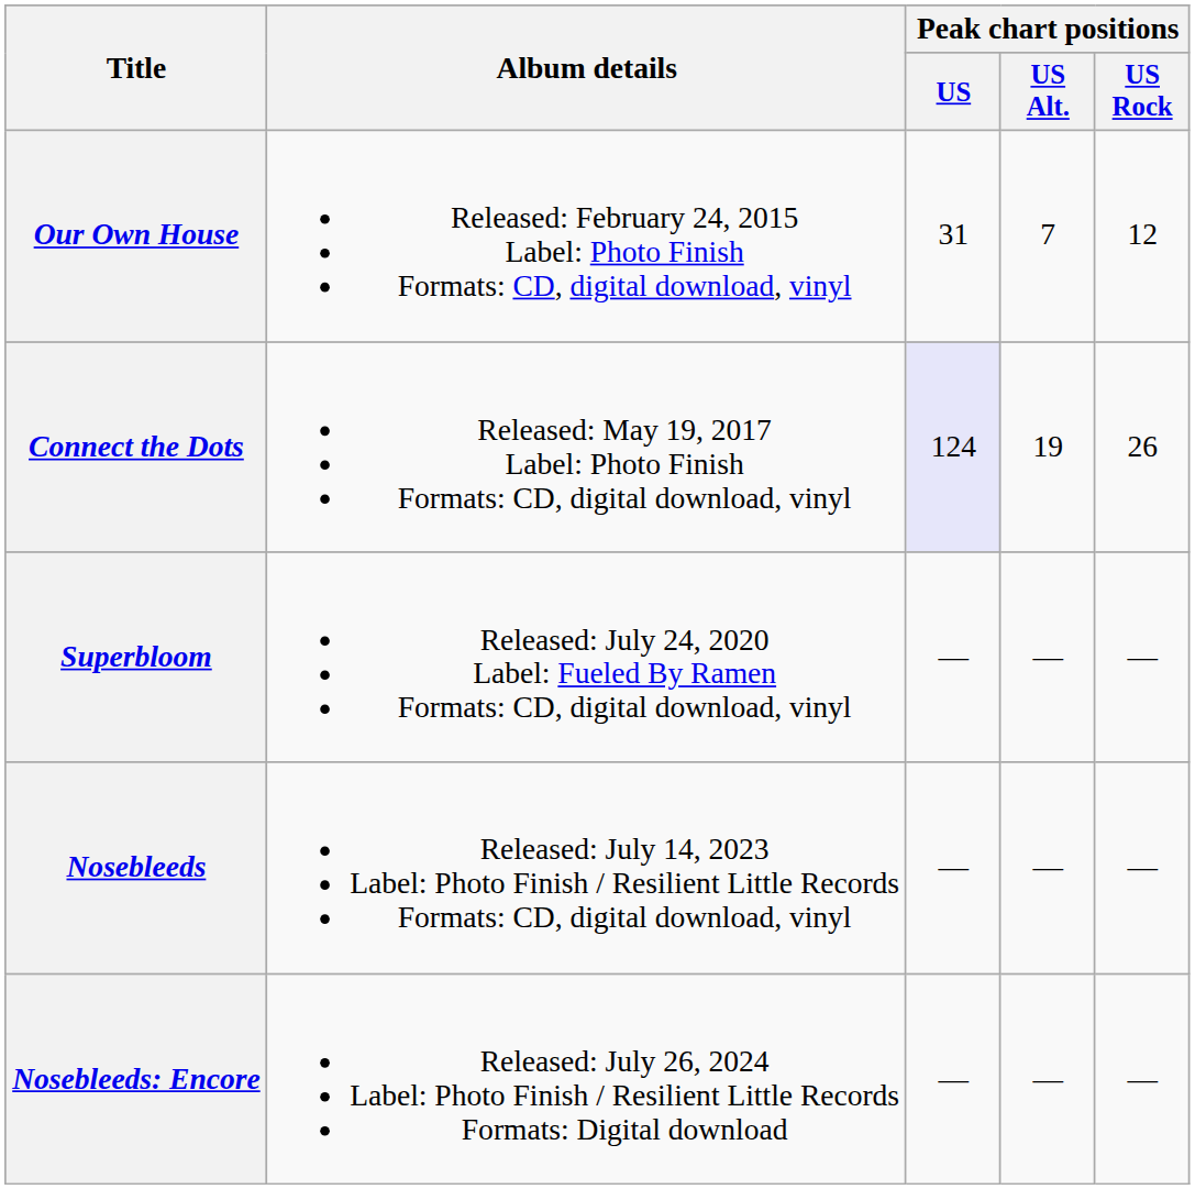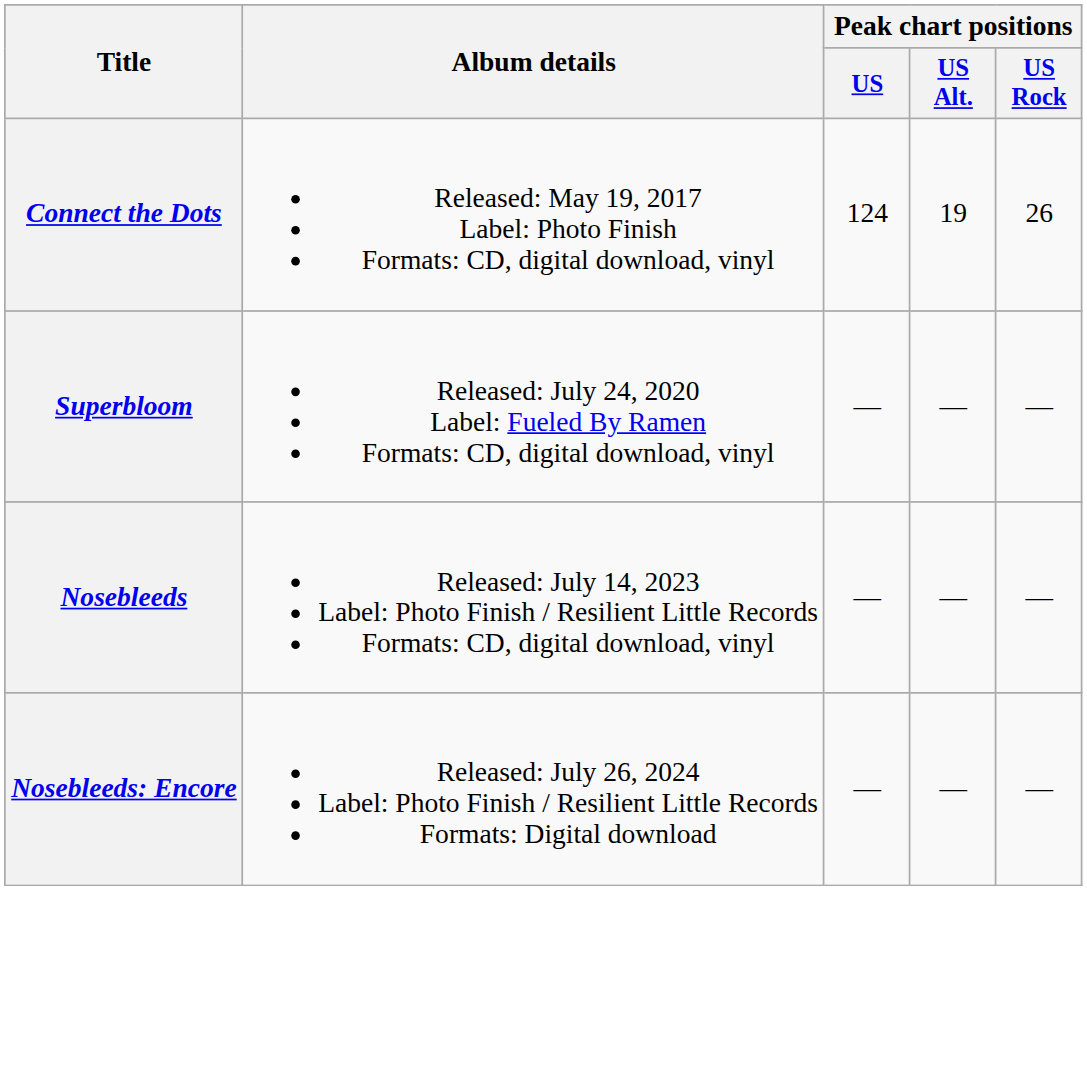 <table class="wikitable plainrowheaders" style="text-align:center;">
 <tr>
 <th scope="col" rowspan="2">Title</th>
 <th scope="col" rowspan="2">Album details</th>
 <th scope="col" colspan="3">Peak chart positions</th>
 </tr>
 <tr>
 <th scope="col" style="width:3em;font-size:90%;"><a href='#'>US</a><br></th>
 <th scope="col" style="width:3em;font-size:90%;"><a href='#'>US<br>Alt.</a><br></th>
 <th scope="col" style="width:3em;font-size:90%;"><a href='#'>US<br>Rock</a><br></th>
 </tr>
 <tr>
-<th scope="row"><em><a href='#'>Our Own House</a></em></th>
-<td><br><ul><li>Released: February 24, 2015</li><li>Label: <a href='#'>Photo Finish</a></li><li>Formats: <a href='#'>CD</a>, <a href='#'>digital download</a>, <a href='#'>vinyl</a></li></ul></td>
-<td>31</td>
-<td>7</td>
-<td>12</td>
-</tr>
-<tr>
 <th scope="row"><em><a href='#'>Connect the Dots</a></em></th>
 <td><br><ul><li>Released: May 19, 2017</li><li>Label: Photo Finish</li><li>Formats: CD, digital download, vinyl</li></ul></td>
-<td style="background: lavender;">124</td>
+<td>124</td>
 <td>19</td>
 <td>26</td>
 </tr>
 <tr>
 <th scope="row"><em><a href='#'>Superbloom</a></em></th>
 <td><br><ul><li>Released: July 24, 2020</li><li>Label: <a href='#'>Fueled By Ramen</a></li><li>Formats: CD, digital download, vinyl</li></ul></td>
 <td>—</td>
 <td>—</td>
 <td>—</td>
 </tr>
 <tr>
 <th scope="row"><em><a href='#'>Nosebleeds</a></em></th>
 <td><br><ul><li>Released: July 14, 2023</li><li>Label: Photo Finish / Resilient Little Records</li><li>Formats: CD, digital download, vinyl</li></ul></td>
 <td>—</td>
 <td>—</td>
 <td>—</td>
 </tr>
 <tr>
 <th scope="row"><em><a href='#'>Nosebleeds: Encore</a></em></th>
 <td><br><ul><li>Released: July 26, 2024</li><li>Label: Photo Finish / Resilient Little Records</li><li>Formats: Digital download</li></ul></td>
 <td>—</td>
 <td>—</td>
 <td>—</td>
 </tr>
 </table>
